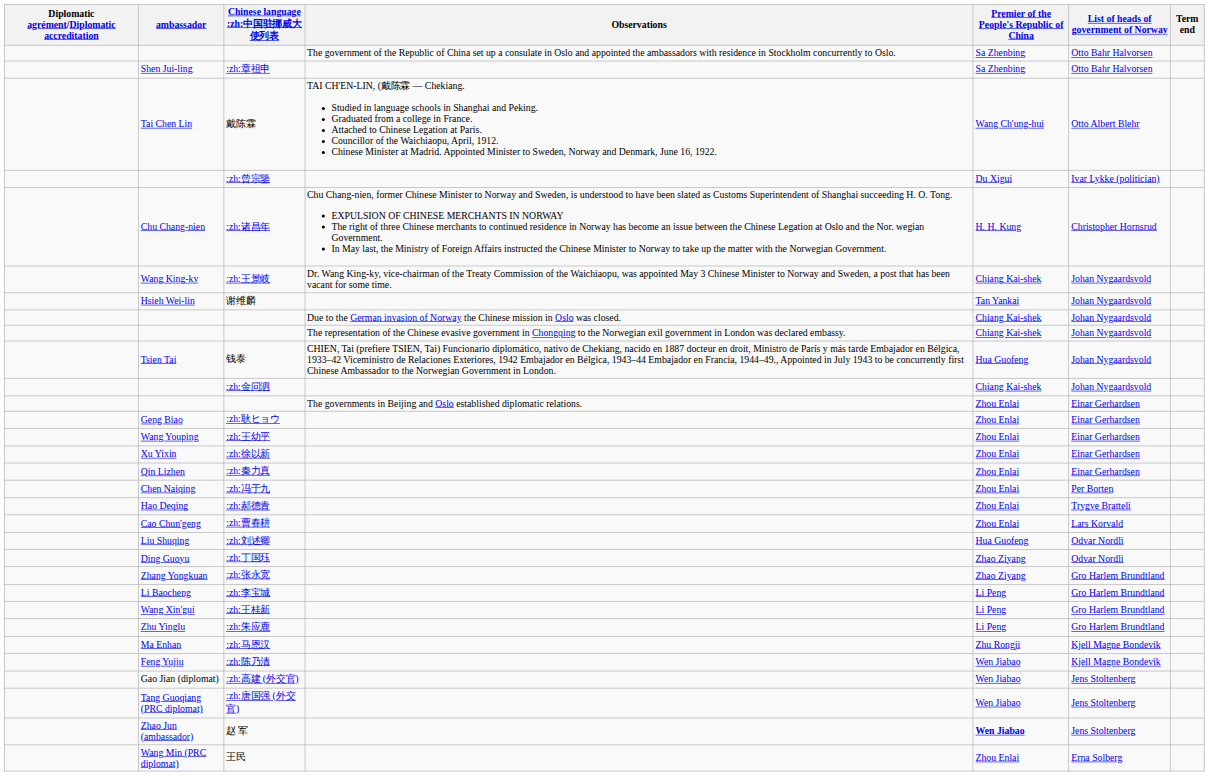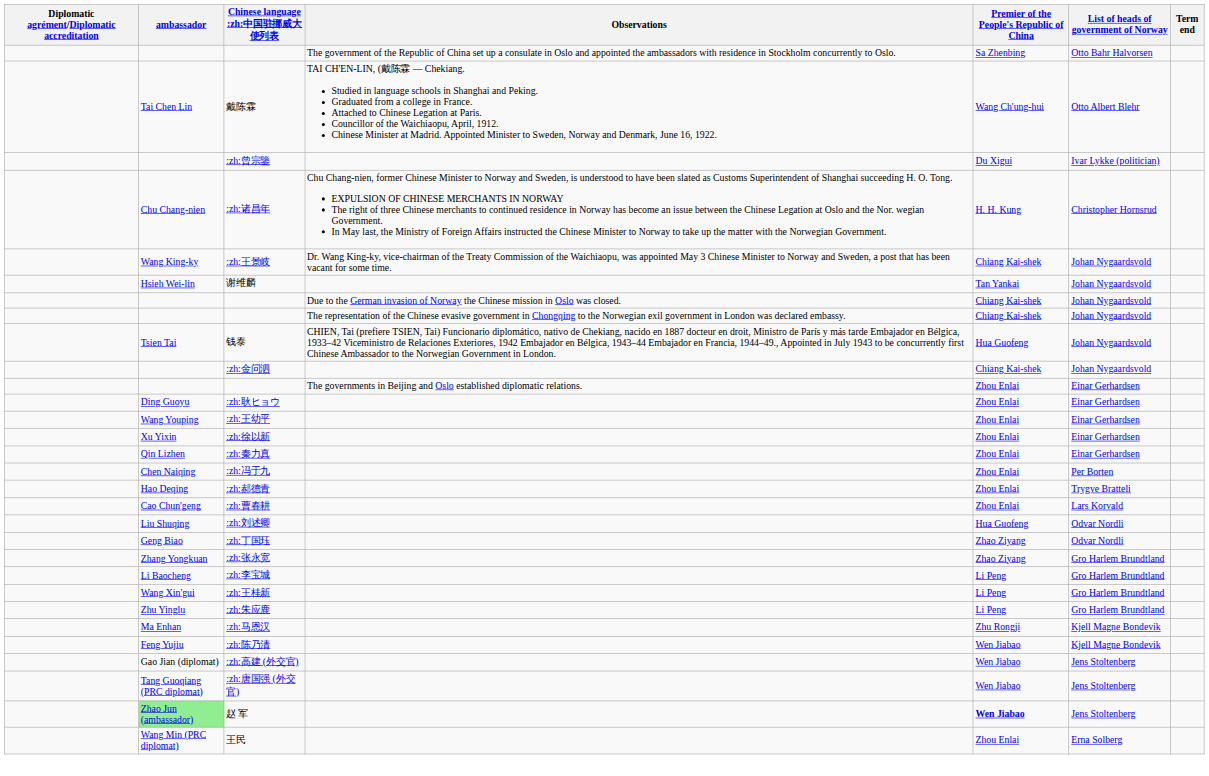 <table class="wikitable sortable">
 <tr>
 <th>Diplomatic <a href='#'>agrément</a>/<a href='#'>Diplomatic accreditation</a></th>
 <th><a href='#'>ambassador</a></th>
 <th><a href='#'>Chinese language</a><br><a href='#'>:zh:中国驻挪威大使列表</a></th>
 <th>Observations</th>
 <th><a href='#'>Premier of the People's Republic of China</a></th>
 <th><a href='#'>List of heads of government of Norway</a></th>
 <th>Term end</th>
 </tr>
 <tr>
 <td></td>
 <td></td>
 <td></td>
 <td>The government of the Republic of China set up a consulate in Oslo and appointed the ambassadors with residence in Stockholm concurrently to Oslo.</td>
-<td><a href='#'>Sa Zhenbing</a></td>
-<td><a href='#'>Otto Bahr Halvorsen</a></td>
-<td></td>
-</tr>
-<tr>
-<td></td>
-<td><a href='#'>Shen Jui-ling</a></td>
-<td><a href='#'>:zh:章祖申</a></td>
-<td></td>
 <td><a href='#'>Sa Zhenbing</a></td>
 <td><a href='#'>Otto Bahr Halvorsen</a></td>
 <td></td>
 </tr>
 <tr>
 <td></td>
 <td><a href='#'>Tai Chen Lin</a></td>
 <td>戴陈霖</td>
 <td>TAI CH'EN-LIN, (戴陈霖 — Chekiang.<br><ul><li>Studied in language schools in Shanghai and Peking.</li><li>Graduated from a college in France.</li><li>Attached to Chinese Legation at Paris.</li><li>Councillor of the Waichiaopu, April, 1912.</li><li>Chinese Minister at Madrid. Appointed Minister to Sweden, Norway and Denmark, June 16, 1922.</li></ul></td>
 <td><a href='#'>Wang Ch'ung-hui</a></td>
 <td><a href='#'>Otto Albert Blehr</a></td>
 <td></td>
 </tr>
 <tr>
 <td></td>
 <td></td>
 <td><a href='#'>:zh:曾宗鑒</a></td>
 <td></td>
 <td><a href='#'>Du Xigui</a></td>
 <td><a href='#'>Ivar Lykke (politician)</a></td>
 <td></td>
 </tr>
 <tr>
 <td></td>
 <td><a href='#'>Chu Chang-nien</a></td>
 <td><a href='#'>:zh:诸昌年</a></td>
 <td>Chu Chang-nien, former Chinese Minister to Norway and Sweden, is understood to have been slated as Customs Superintendent of Shanghai succeeding H. O. Tong.<br><ul><li>EXPULSION OF CHINESE MERCHANTS IN NORWAY</li><li>The right of three Chinese merchants to continued residence in Norway has become an issue between the Chinese Legation at Oslo and the Nor. wegian Government.</li><li>In May last, the Ministry of Foreign Affairs instructed the Chinese Minister to Norway to take up the matter with the Norwegian Government.</li></ul></td>
 <td><a href='#'>H. H. Kung</a></td>
 <td><a href='#'>Christopher Hornsrud</a></td>
 <td></td>
 </tr>
 <tr>
 <td></td>
 <td><a href='#'>Wang King-ky</a></td>
 <td><a href='#'>:zh:王景岐</a></td>
 <td>Dr. Wang King-ky, vice-chairman of the Treaty Commission of the Waichiaopu, was appointed May 3 Chinese Minister to Norway and Sweden, a post that has been vacant for some time.</td>
 <td><a href='#'>Chiang Kai-shek</a></td>
 <td><a href='#'>Johan Nygaardsvold</a></td>
 <td></td>
 </tr>
 <tr>
 <td></td>
 <td><a href='#'>Hsieh Wei-lin</a></td>
 <td>谢维麟</td>
 <td></td>
 <td><a href='#'>Tan Yankai</a></td>
 <td><a href='#'>Johan Nygaardsvold</a></td>
 <td></td>
 </tr>
 <tr>
 <td></td>
 <td></td>
 <td></td>
 <td>Due to the <a href='#'>German invasion of Norway</a> the Chinese mission in <a href='#'>Oslo</a> was closed.</td>
 <td><a href='#'>Chiang Kai-shek</a></td>
 <td><a href='#'>Johan Nygaardsvold</a></td>
 <td></td>
 </tr>
 <tr>
 <td></td>
 <td></td>
 <td></td>
 <td>The representation of the Chinese evasive government in <a href='#'>Chongqing</a> to the Norwegian exil government in London was declared embassy.</td>
 <td><a href='#'>Chiang Kai-shek</a></td>
 <td><a href='#'>Johan Nygaardsvold</a></td>
 <td></td>
 </tr>
 <tr>
 <td></td>
 <td><a href='#'>Tsien Tai</a></td>
 <td>钱泰</td>
 <td>CHIEN, Tai (prefiere TSIEN, Tai) Funcionario diplomático, nativo de Chekiang, nacido en 1887 docteur en droit, Ministro de París y más tarde Embajador en Bélgica, 1933–42 Viceministro de Relaciones Exteriores, 1942 Embajador en Bélgica, 1943–44 Embajador en Francia, 1944–49., Appointed in July 1943 to be concurrently first Chinese Ambassador to the Norwegian Government in London.</td>
 <td><a href='#'>Hua Guofeng</a></td>
 <td><a href='#'>Johan Nygaardsvold</a></td>
 <td></td>
 </tr>
 <tr>
 <td></td>
 <td></td>
 <td><a href='#'>:zh:金问泗</a></td>
 <td></td>
 <td><a href='#'>Chiang Kai-shek</a></td>
 <td><a href='#'>Johan Nygaardsvold</a></td>
 <td></td>
 </tr>
 <tr>
 <td></td>
 <td></td>
 <td></td>
 <td>The governments in Beijing and <a href='#'>Oslo</a> established diplomatic relations.</td>
 <td><a href='#'>Zhou Enlai</a></td>
 <td><a href='#'>Einar Gerhardsen</a></td>
 <td></td>
 </tr>
 <tr>
 <td></td>
-<td><a href='#'>Geng Biao</a></td>
+<td><a href='#'>Ding Guoyu</a></td>
 <td><a href='#'>:zh:耿ヒョウ</a></td>
 <td></td>
 <td><a href='#'>Zhou Enlai</a></td>
 <td><a href='#'>Einar Gerhardsen</a></td>
 <td></td>
 </tr>
 <tr>
 <td></td>
 <td><a href='#'>Wang Youping</a></td>
 <td><a href='#'>:zh:王幼平</a></td>
 <td></td>
 <td><a href='#'>Zhou Enlai</a></td>
 <td><a href='#'>Einar Gerhardsen</a></td>
 <td></td>
 </tr>
 <tr>
 <td></td>
 <td><a href='#'>Xu Yixin</a></td>
 <td><a href='#'>:zh:徐以新</a></td>
 <td></td>
 <td><a href='#'>Zhou Enlai</a></td>
 <td><a href='#'>Einar Gerhardsen</a></td>
 <td></td>
 </tr>
 <tr>
 <td></td>
 <td><a href='#'>Qin Lizhen</a></td>
 <td><a href='#'>:zh:秦力真</a></td>
 <td></td>
 <td><a href='#'>Zhou Enlai</a></td>
 <td><a href='#'>Einar Gerhardsen</a></td>
 <td></td>
 </tr>
 <tr>
 <td></td>
 <td><a href='#'>Chen Naiqing</a></td>
 <td><a href='#'>:zh:冯于九</a></td>
 <td></td>
 <td><a href='#'>Zhou Enlai</a></td>
 <td><a href='#'>Per Borten</a></td>
 <td></td>
 </tr>
 <tr>
 <td></td>
 <td><a href='#'>Hao Deqing</a></td>
 <td><a href='#'>:zh:郝德青</a></td>
 <td></td>
 <td><a href='#'>Zhou Enlai</a></td>
 <td><a href='#'>Trygve Bratteli</a></td>
 <td></td>
 </tr>
 <tr>
 <td></td>
 <td><a href='#'>Cao Chun'geng</a></td>
 <td><a href='#'>:zh:曹春耕</a></td>
 <td></td>
 <td><a href='#'>Zhou Enlai</a></td>
 <td><a href='#'>Lars Korvald</a></td>
 <td></td>
 </tr>
 <tr>
 <td></td>
 <td><a href='#'>Liu Shuqing</a></td>
 <td><a href='#'>:zh:刘述卿</a></td>
 <td></td>
 <td><a href='#'>Hua Guofeng</a></td>
 <td><a href='#'>Odvar Nordli</a></td>
 <td></td>
 </tr>
 <tr>
 <td></td>
-<td><a href='#'>Ding Guoyu</a></td>
+<td><a href='#'>Geng Biao</a></td>
 <td><a href='#'>:zh:丁国珏</a></td>
 <td></td>
 <td><a href='#'>Zhao Ziyang</a></td>
 <td><a href='#'>Odvar Nordli</a></td>
 <td></td>
 </tr>
 <tr>
 <td></td>
 <td><a href='#'>Zhang Yongkuan</a></td>
 <td><a href='#'>:zh:张永宽</a></td>
 <td></td>
 <td><a href='#'>Zhao Ziyang</a></td>
 <td><a href='#'>Gro Harlem Brundtland</a></td>
 <td></td>
 </tr>
 <tr>
 <td></td>
 <td><a href='#'>Li Baocheng</a></td>
 <td><a href='#'>:zh:李宝城</a></td>
 <td></td>
 <td><a href='#'>Li Peng</a></td>
 <td><a href='#'>Gro Harlem Brundtland</a></td>
 <td></td>
 </tr>
 <tr>
 <td></td>
 <td><a href='#'>Wang Xin'gui</a></td>
 <td><a href='#'>:zh:王桂新</a></td>
 <td></td>
 <td><a href='#'>Li Peng</a></td>
 <td><a href='#'>Gro Harlem Brundtland</a></td>
 <td></td>
 </tr>
 <tr>
 <td></td>
 <td><a href='#'>Zhu Yinglu</a></td>
 <td><a href='#'>:zh:朱应鹿</a></td>
 <td></td>
 <td><a href='#'>Li Peng</a></td>
 <td><a href='#'>Gro Harlem Brundtland</a></td>
 <td></td>
 </tr>
 <tr>
 <td></td>
 <td><a href='#'>Ma Enhan</a></td>
 <td><a href='#'>:zh:马恩汉</a></td>
 <td></td>
 <td><a href='#'>Zhu Rongji</a></td>
 <td><a href='#'>Kjell Magne Bondevik</a></td>
 <td></td>
 </tr>
 <tr>
 <td></td>
 <td><a href='#'>Feng Yujiu</a></td>
 <td><a href='#'>:zh:陈乃清</a></td>
 <td></td>
 <td><a href='#'>Wen Jiabao</a></td>
 <td><a href='#'>Kjell Magne Bondevik</a></td>
 <td></td>
 </tr>
 <tr>
 <td></td>
 <td>Gao Jian (diplomat)</td>
 <td><a href='#'>:zh:高建 (外交官)</a></td>
 <td></td>
 <td><a href='#'>Wen Jiabao</a></td>
 <td><a href='#'>Jens Stoltenberg</a></td>
 <td></td>
 </tr>
 <tr>
 <td></td>
 <td><a href='#'>Tang Guoqiang (PRC diplomat)</a></td>
 <td><a href='#'>:zh:唐国强 (外交官)</a></td>
 <td></td>
 <td><a href='#'>Wen Jiabao</a></td>
 <td><a href='#'>Jens Stoltenberg</a></td>
 <td></td>
 </tr>
 <tr>
 <td></td>
-<td><a href='#'>Zhao Jun (ambassador)</a></td>
+<td style="background: lightgreen;"><a href='#'>Zhao Jun (ambassador)</a></td>
 <td>赵 军　　　　　</td>
 <td></td>
 <td><strong><a href='#'>Wen Jiabao</a></strong></td>
 <td><a href='#'>Jens Stoltenberg</a></td>
 <td></td>
 </tr>
 <tr>
 <td></td>
 <td><a href='#'>Wang Min (PRC diplomat)</a></td>
 <td>王民</td>
 <td></td>
 <td><a href='#'>Zhou Enlai</a></td>
 <td><a href='#'>Erna Solberg</a></td>
 <td></td>
 </tr>
 </table>
